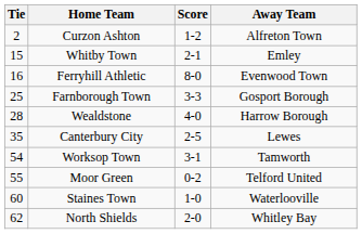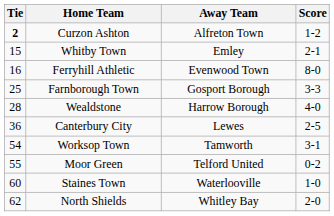 <table class="wikitable" style="text-align:center;">
 <tr>
 <th width=20>Tie</th>
 <th width=175>Home Team</th>
+<th width=175>Away Team</th>
 <th width=20>Score</th>
-<th width=175>Away Team</th>
 </tr>
 <tr>
-<td>2</td>
+<td><strong>2</strong></td>
 <td>Curzon Ashton</td>
+<td>Alfreton Town</td>
 <td>1-2</td>
-<td>Alfreton Town</td>
 </tr>
 <tr>
 <td>15</td>
 <td>Whitby Town</td>
+<td>Emley</td>
 <td>2-1</td>
-<td>Emley</td>
 </tr>
 <tr>
 <td>16</td>
 <td>Ferryhill Athletic</td>
+<td>Evenwood Town</td>
 <td>8-0</td>
-<td>Evenwood Town</td>
 </tr>
 <tr>
 <td>25</td>
 <td>Farnborough Town</td>
+<td>Gosport Borough</td>
 <td>3-3</td>
-<td>Gosport Borough</td>
 </tr>
 <tr>
 <td>28</td>
 <td>Wealdstone</td>
+<td>Harrow Borough</td>
 <td>4-0</td>
-<td>Harrow Borough</td>
 </tr>
 <tr>
-<td>35</td>
+<td>36</td>
 <td>Canterbury City</td>
+<td>Lewes</td>
 <td>2-5</td>
-<td>Lewes</td>
 </tr>
 <tr>
 <td>54</td>
 <td>Worksop Town</td>
+<td>Tamworth</td>
 <td>3-1</td>
-<td>Tamworth</td>
 </tr>
 <tr>
 <td>55</td>
 <td>Moor Green</td>
+<td>Telford United</td>
 <td>0-2</td>
-<td>Telford United</td>
 </tr>
 <tr>
 <td>60</td>
 <td>Staines Town</td>
+<td>Waterlooville</td>
 <td>1-0</td>
-<td>Waterlooville</td>
 </tr>
 <tr>
 <td>62</td>
 <td>North Shields</td>
+<td>Whitley Bay</td>
 <td>2-0</td>
-<td>Whitley Bay</td>
 </tr>
 </table>
